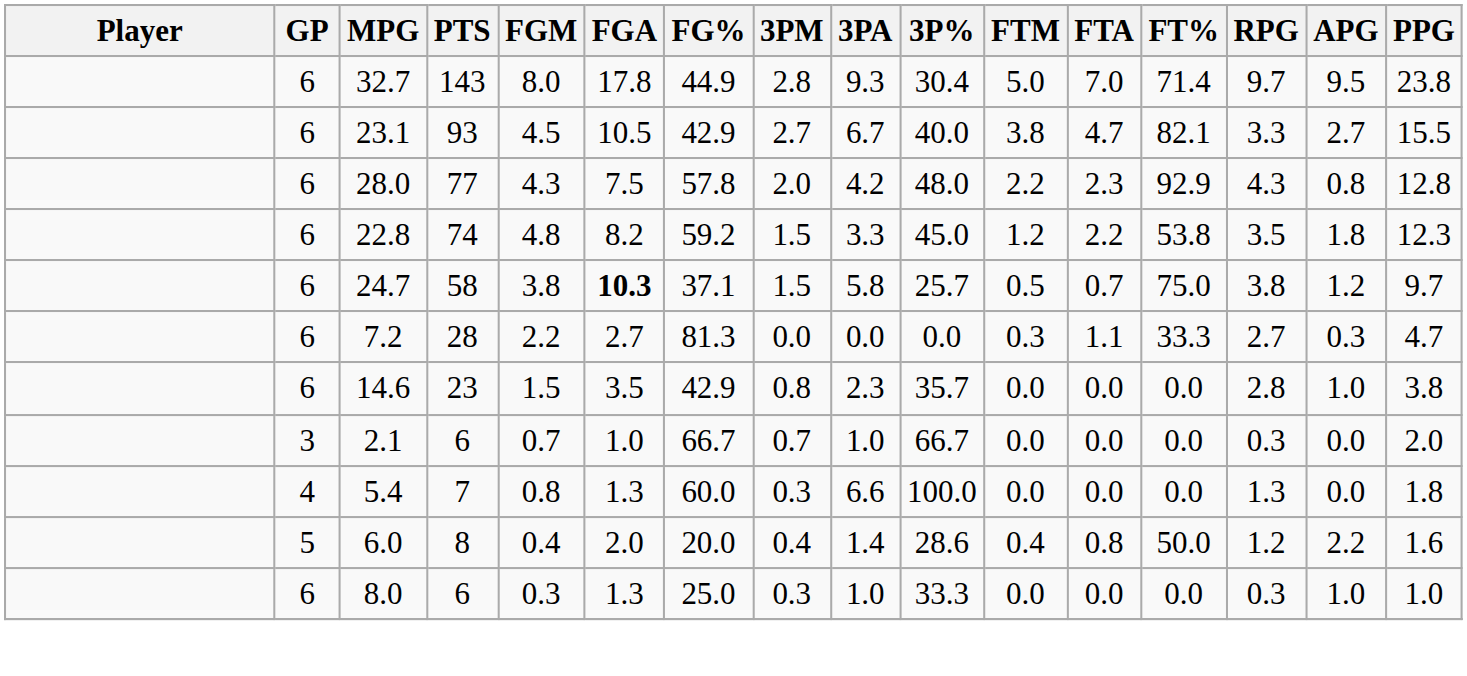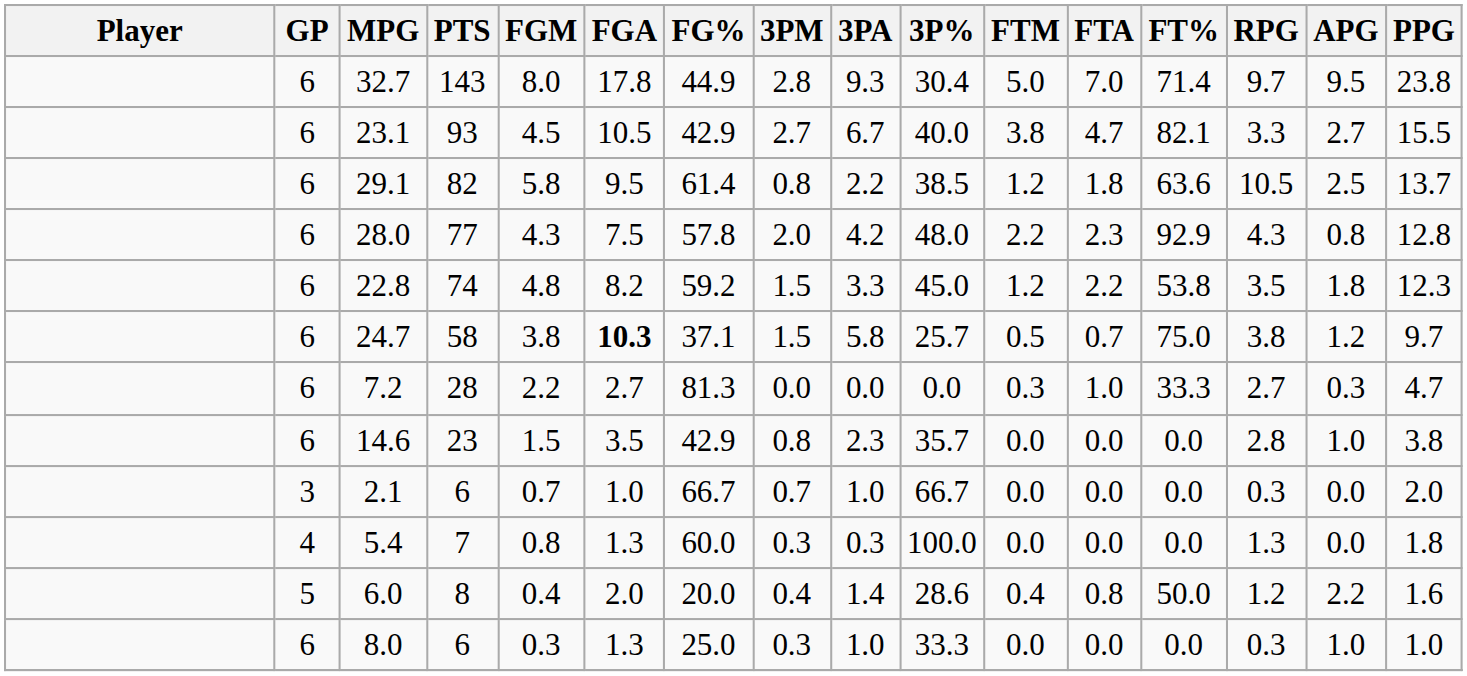 <table class="wikitable sortable" style="text-align:center; font-size:95%">
 <tr>
 <th scope="col" width="125px">Player</th>
 <th scope="col" width="25px">GP</th>
 <th scope="col" width="25px">MPG</th>
 <th scope="col" width="25px">PTS</th>
 <th scope="col" width="25px">FGM</th>
 <th scope="col" width="25px">FGA</th>
 <th scope="col" width="25px">FG%</th>
 <th scope="col" width="25px">3PM</th>
 <th scope="col" width="25px">3PA</th>
 <th scope="col" width="25px">3P%</th>
 <th scope="col" width="25px">FTM</th>
 <th scope="col" width="25px">FTA</th>
 <th scope="col" width="25px">FT%</th>
 <th scope="col" width="25px">RPG</th>
 <th scope="col" width="25px">APG</th>
 <th scope="col" width="25px">PPG</th>
 </tr>
 <tr>
 <td></td>
 <td>6</td>
 <td>32.7</td>
 <td>143</td>
 <td>8.0</td>
 <td>17.8</td>
 <td>44.9</td>
 <td>2.8</td>
 <td>9.3</td>
 <td>30.4</td>
 <td>5.0</td>
 <td>7.0</td>
 <td>71.4</td>
 <td>9.7</td>
 <td>9.5</td>
 <td>23.8</td>
 </tr>
 <tr>
 <td></td>
 <td>6</td>
 <td>23.1</td>
 <td>93</td>
 <td>4.5</td>
 <td>10.5</td>
 <td>42.9</td>
 <td>2.7</td>
 <td>6.7</td>
 <td>40.0</td>
 <td>3.8</td>
 <td>4.7</td>
 <td>82.1</td>
 <td>3.3</td>
 <td>2.7</td>
 <td>15.5</td>
+</tr>
+<tr>
+<td></td>
+<td>6</td>
+<td>29.1</td>
+<td>82</td>
+<td>5.8</td>
+<td>9.5</td>
+<td>61.4</td>
+<td>0.8</td>
+<td>2.2</td>
+<td>38.5</td>
+<td>1.2</td>
+<td>1.8</td>
+<td>63.6</td>
+<td>10.5</td>
+<td>2.5</td>
+<td>13.7</td>
 </tr>
 <tr>
 <td></td>
 <td>6</td>
 <td>28.0</td>
 <td>77</td>
 <td>4.3</td>
 <td>7.5</td>
 <td>57.8</td>
 <td>2.0</td>
 <td>4.2</td>
 <td>48.0</td>
 <td>2.2</td>
 <td>2.3</td>
 <td>92.9</td>
 <td>4.3</td>
 <td>0.8</td>
 <td>12.8</td>
 </tr>
 <tr>
 <td></td>
 <td>6</td>
 <td>22.8</td>
 <td>74</td>
 <td>4.8</td>
 <td>8.2</td>
 <td>59.2</td>
 <td>1.5</td>
 <td>3.3</td>
 <td>45.0</td>
 <td>1.2</td>
 <td>2.2</td>
 <td>53.8</td>
 <td>3.5</td>
 <td>1.8</td>
 <td>12.3</td>
 </tr>
 <tr>
 <td></td>
 <td>6</td>
 <td>24.7</td>
 <td>58</td>
 <td>3.8</td>
 <td><strong>10.3</strong></td>
 <td>37.1</td>
 <td>1.5</td>
 <td>5.8</td>
 <td>25.7</td>
 <td>0.5</td>
 <td>0.7</td>
 <td>75.0</td>
 <td>3.8</td>
 <td>1.2</td>
 <td>9.7</td>
 </tr>
 <tr>
 <td></td>
 <td>6</td>
 <td>7.2</td>
 <td>28</td>
 <td>2.2</td>
 <td>2.7</td>
 <td>81.3</td>
 <td>0.0</td>
 <td>0.0</td>
 <td>0.0</td>
 <td>0.3</td>
-<td>1.1</td>
+<td>1.0</td>
 <td>33.3</td>
 <td>2.7</td>
 <td>0.3</td>
 <td>4.7</td>
 </tr>
 <tr>
 <td></td>
 <td>6</td>
 <td>14.6</td>
 <td>23</td>
 <td>1.5</td>
 <td>3.5</td>
 <td>42.9</td>
 <td>0.8</td>
 <td>2.3</td>
 <td>35.7</td>
 <td>0.0</td>
 <td>0.0</td>
 <td>0.0</td>
 <td>2.8</td>
 <td>1.0</td>
 <td>3.8</td>
 </tr>
 <tr>
 <td></td>
 <td>3</td>
 <td>2.1</td>
 <td>6</td>
 <td>0.7</td>
 <td>1.0</td>
 <td>66.7</td>
 <td>0.7</td>
 <td>1.0</td>
 <td>66.7</td>
 <td>0.0</td>
 <td>0.0</td>
 <td>0.0</td>
 <td>0.3</td>
 <td>0.0</td>
 <td>2.0</td>
 </tr>
 <tr>
 <td></td>
 <td>4</td>
 <td>5.4</td>
 <td>7</td>
 <td>0.8</td>
 <td>1.3</td>
 <td>60.0</td>
 <td>0.3</td>
-<td>6.6</td>
+<td>0.3</td>
 <td>100.0</td>
 <td>0.0</td>
 <td>0.0</td>
 <td>0.0</td>
 <td>1.3</td>
 <td>0.0</td>
 <td>1.8</td>
 </tr>
 <tr>
 <td></td>
 <td>5</td>
 <td>6.0</td>
 <td>8</td>
 <td>0.4</td>
 <td>2.0</td>
 <td>20.0</td>
 <td>0.4</td>
 <td>1.4</td>
 <td>28.6</td>
 <td>0.4</td>
 <td>0.8</td>
 <td>50.0</td>
 <td>1.2</td>
 <td>2.2</td>
 <td>1.6</td>
 </tr>
 <tr>
 <td></td>
 <td>6</td>
 <td>8.0</td>
 <td>6</td>
 <td>0.3</td>
 <td>1.3</td>
 <td>25.0</td>
 <td>0.3</td>
 <td>1.0</td>
 <td>33.3</td>
 <td>0.0</td>
 <td>0.0</td>
 <td>0.0</td>
 <td>0.3</td>
 <td>1.0</td>
 <td>1.0</td>
 </tr>
 <tr>
 </tr>
 </table>
